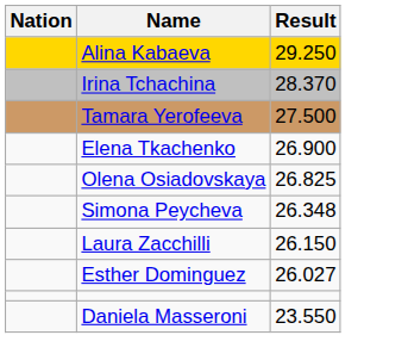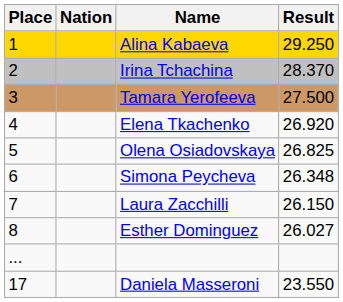 <table class="wikitable">
 <tr>
+<th>Place</th>
 <th>Nation</th>
 <th>Name</th>
 <th>Result</th>
 </tr>
 <tr bgcolor="gold">
+<td>1</td>
 <td></td>
 <td><a href='#'>Alina Kabaeva</a></td>
 <td>29.250</td>
 </tr>
 <tr bgcolor="silver">
+<td>2</td>
 <td></td>
 <td><a href='#'>Irina Tchachina</a></td>
 <td>28.370</td>
 </tr>
 <tr bgcolor="cc9966">
+<td>3</td>
 <td></td>
 <td align="left"><a href='#'>Tamara Yerofeeva</a></td>
 <td>27.500</td>
 </tr>
 <tr>
+<td>4</td>
 <td></td>
 <td align="left"><a href='#'>Elena Tkachenko</a></td>
-<td>26.900</td>
+<td>26.920</td>
 </tr>
 <tr>
+<td>5</td>
 <td></td>
 <td align="left"><a href='#'>Olena Osiadovskaya</a></td>
 <td>26.825</td>
 </tr>
 <tr>
+<td>6</td>
 <td></td>
 <td align="left"><a href='#'>Simona Peycheva</a></td>
 <td>26.348</td>
 </tr>
 <tr>
+<td>7</td>
 <td></td>
 <td align="left"><a href='#'>Laura Zacchilli</a></td>
 <td>26.150</td>
 </tr>
 <tr>
+<td>8</td>
 <td></td>
 <td align="left"><a href='#'>Esther Dominguez</a></td>
 <td>26.027</td>
 </tr>
 <tr>
+<td>...</td>
 <td></td>
 <td></td>
 <td></td>
 </tr>
 <tr>
+<td>17</td>
 <td></td>
 <td><a href='#'>Daniela Masseroni</a></td>
 <td>23.550</td>
 </tr>
 </table>
